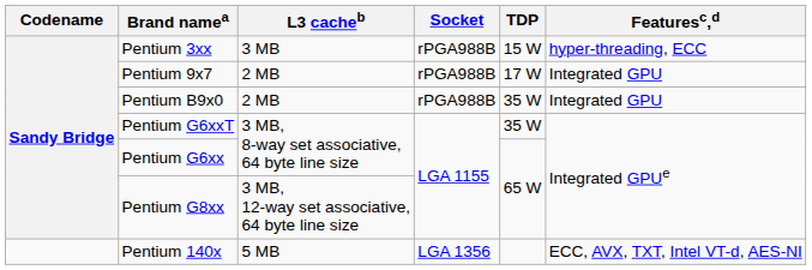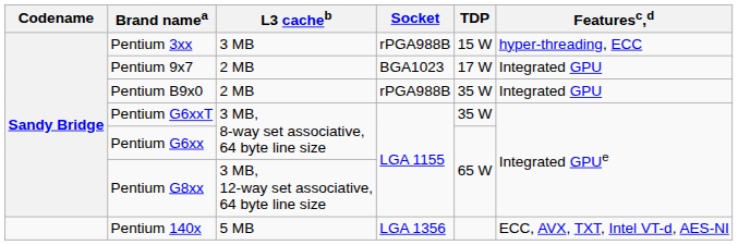 <table class="wikitable">
 <tr>
 <th>Codename</th>
 <th>Brand name<sup>a</sup></th>
 <th>L3 <a href='#'>cache</a><sup>b</sup></th>
 <th><a href='#'>Socket</a></th>
 <th>TDP</th>
 <th>Features<sup>c</sup>,<sup>d</sup></th>
 </tr>
 <tr>
 <th rowspan=6><a href='#'>Sandy Bridge</a></th>
 <td>Pentium <a href='#'>3xx</a></td>
 <td>3 MB</td>
 <td>rPGA988B</td>
 <td>15 W</td>
 <td><a href='#'>hyper-threading</a>, <a href='#'>ECC</a></td>
 </tr>
 <tr>
 <td>Pentium 9x7</td>
 <td>2 MB</td>
-<td>rPGA988B</td>
+<td>BGA1023</td>
 <td>17 W</td>
 <td>Integrated <a href='#'>GPU</a></td>
 </tr>
 <tr>
 <td>Pentium B9x0</td>
 <td>2 MB</td>
 <td>rPGA988B</td>
 <td>35 W</td>
 <td>Integrated <a href='#'>GPU</a></td>
 </tr>
 <tr>
 <td>Pentium <a href='#'>G6xxT</a></td>
 <td rowspan=2>3 MB,<br>8-way set associative,<br>64 byte line size</td>
 <td rowspan=3><a href='#'>LGA 1155</a></td>
 <td>35 W</td>
 <td rowspan=3>Integrated <a href='#'>GPU</a><sup>e</sup></td>
 </tr>
 <tr>
 <td>Pentium <a href='#'>G6xx</a></td>
 <td rowspan=2>65 W</td>
 </tr>
 <tr>
 <td>Pentium <a href='#'>G8xx</a></td>
 <td>3 MB,<br>12-way set associative,<br>64 byte line size</td>
 </tr>
 <tr>
 <td></td>
 <td>Pentium <a href='#'>140x</a></td>
 <td>5 MB</td>
 <td><a href='#'>LGA 1356</a></td>
 <td></td>
 <td>ECC, <a href='#'>AVX</a>, <a href='#'>TXT</a>, <a href='#'>Intel VT-d</a>, <a href='#'>AES-NI</a></td>
 </tr>
 </table>
